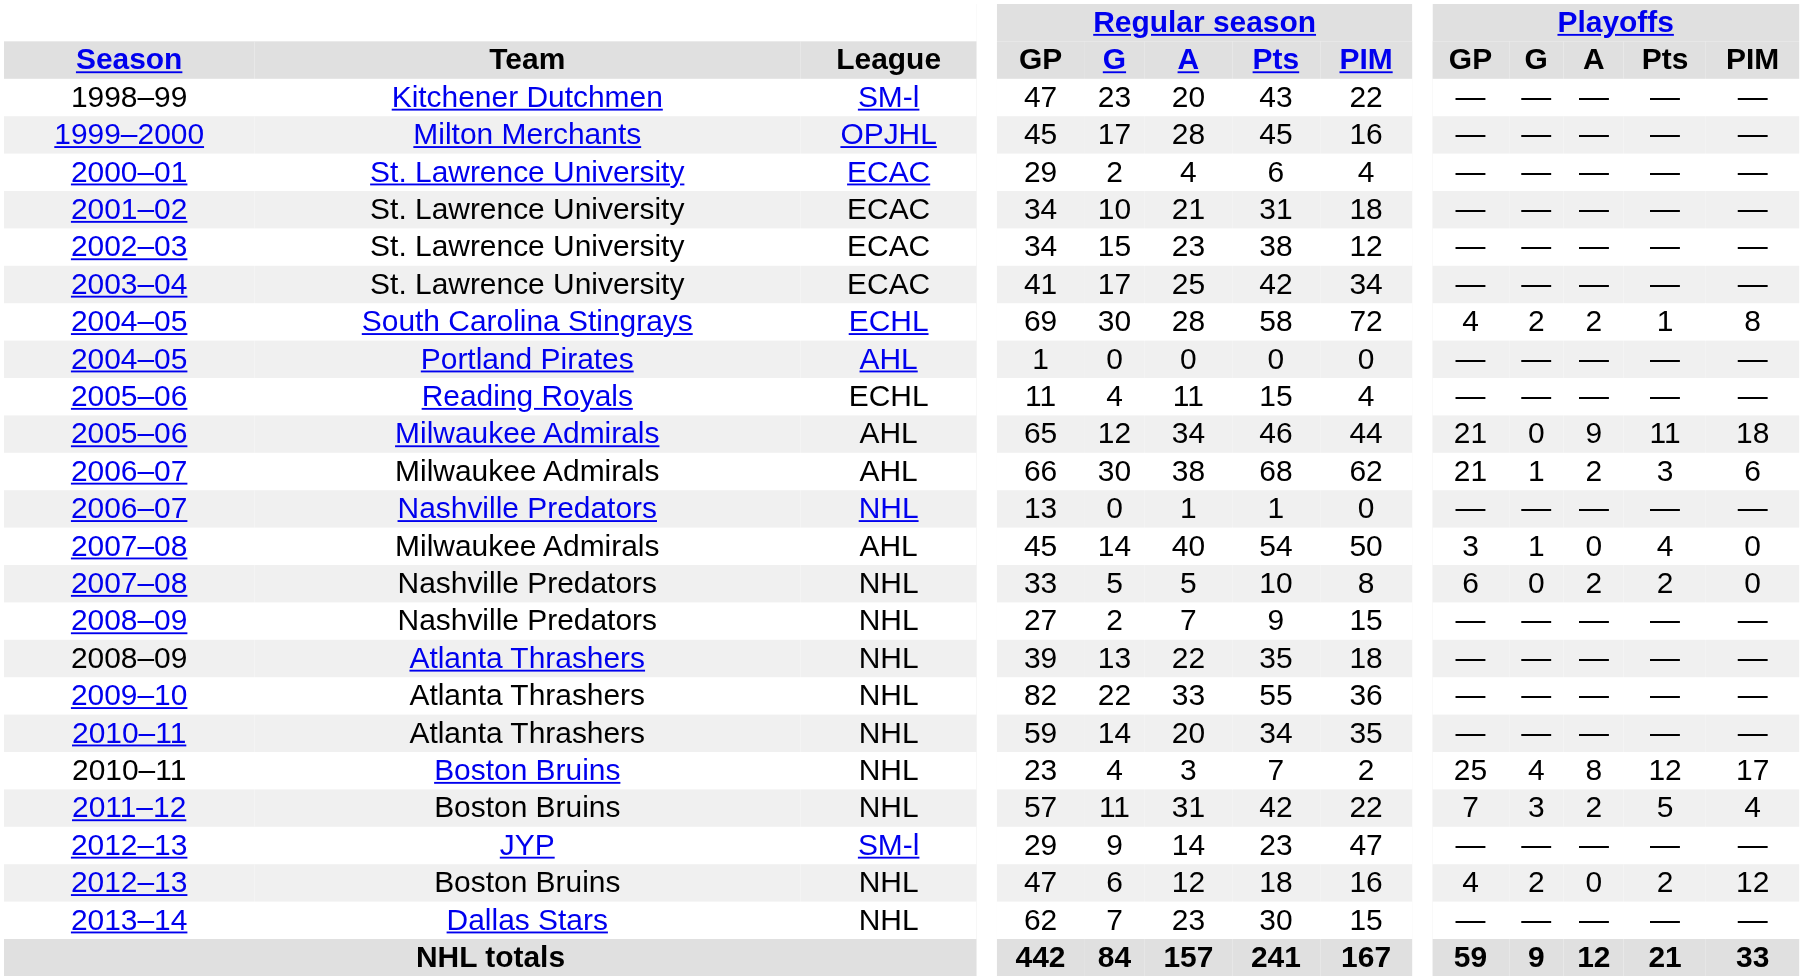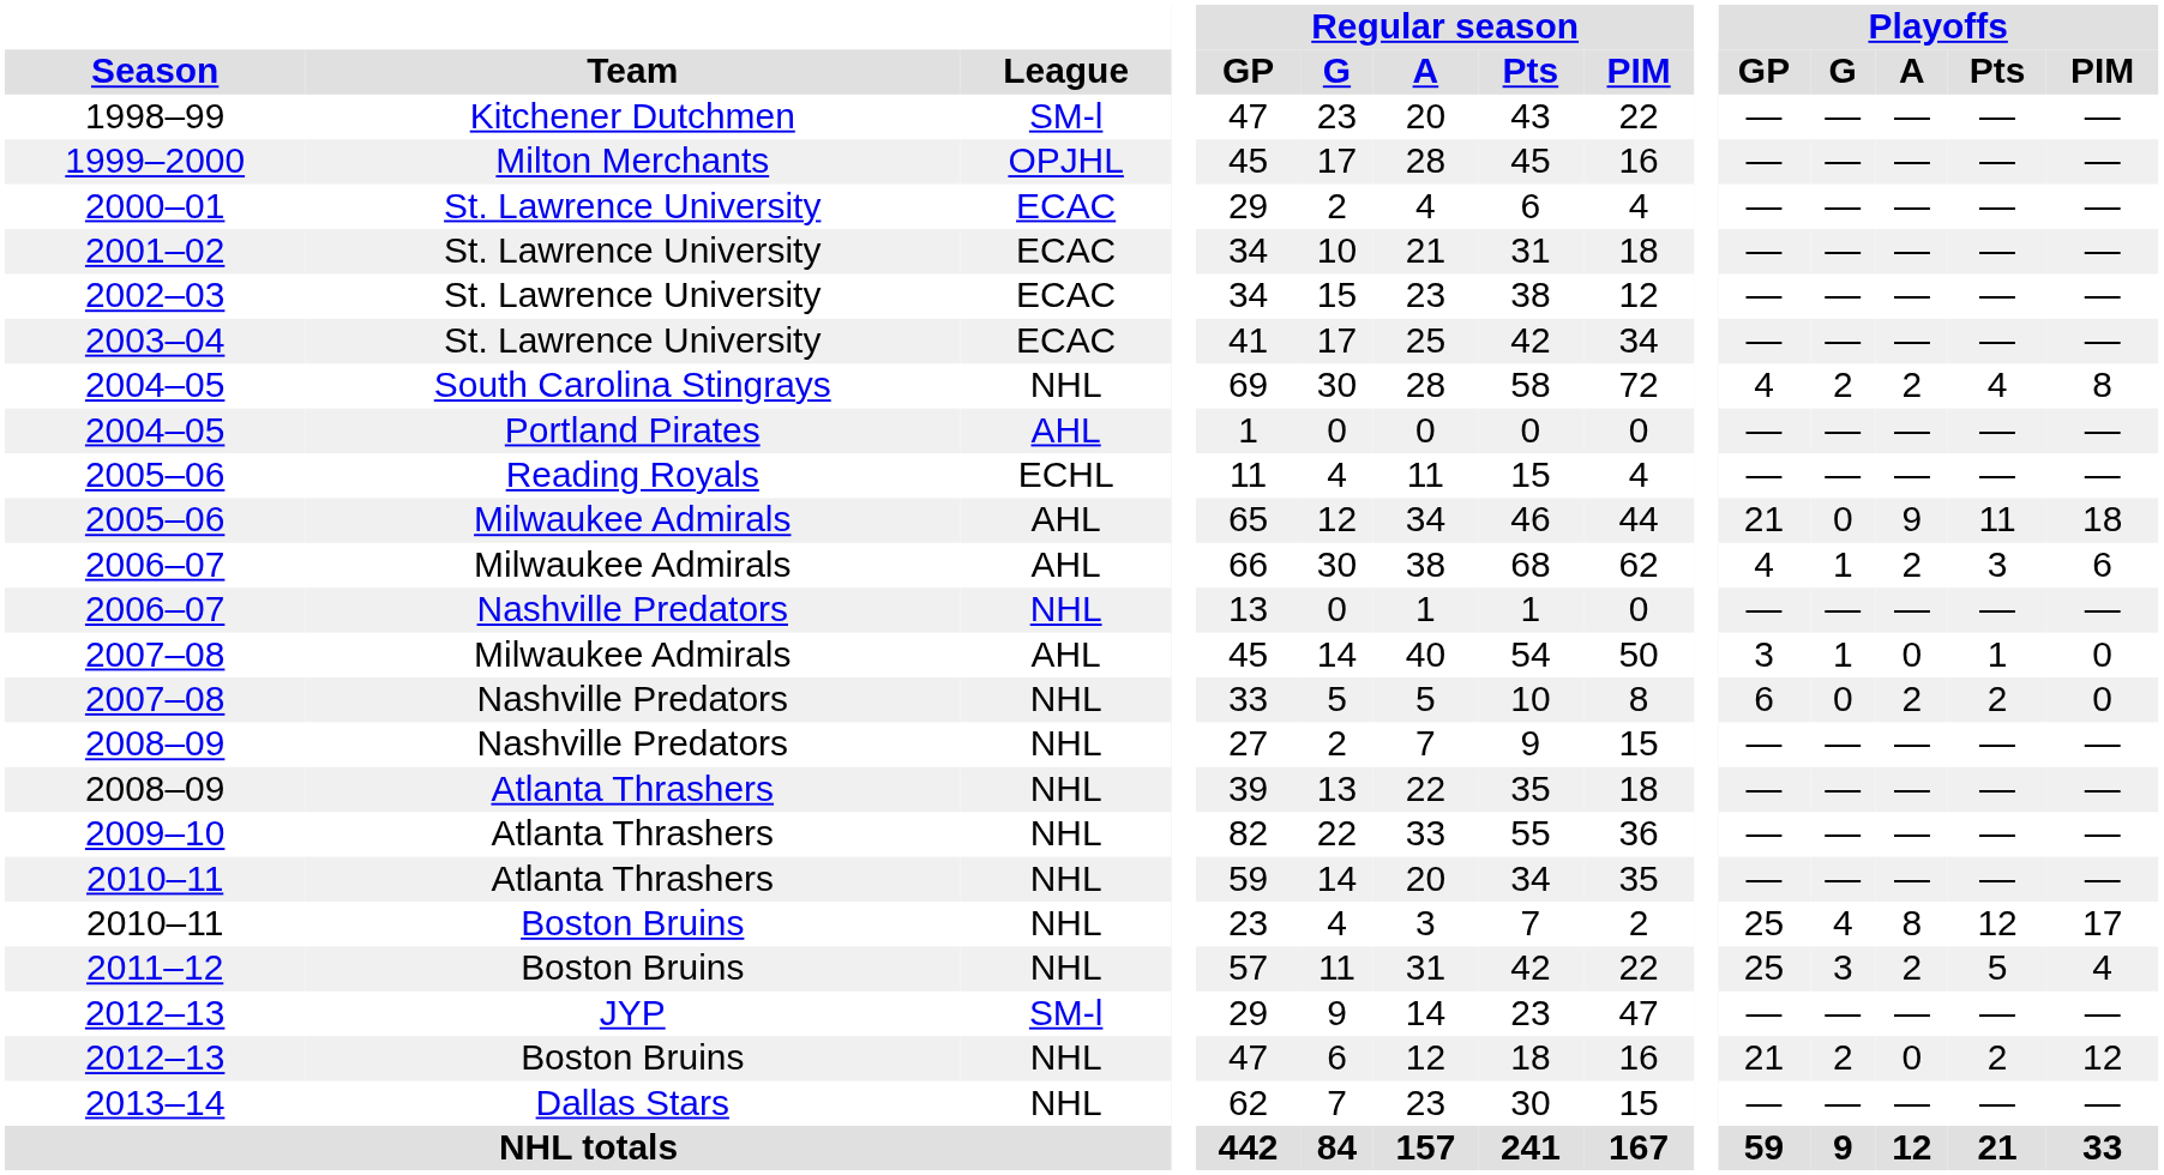 <table border="0" cellpadding="1" cellspacing="0" style="text-align:center; width:60em;">
 <tr style="background:#e0e0e0;">
 <th colspan="3"  bgcolor="#ffffff"> </th>
 <th rowspan="99" bgcolor="#ffffff"> </th>
 <th colspan="5"><a href='#'>Regular season</a></th>
 <th rowspan="99" bgcolor="#ffffff"> </th>
 <th colspan="5"><a href='#'>Playoffs</a></th>
 </tr>
 <tr style="background:#e0e0e0;">
 <th><a href='#'>Season</a></th>
 <th>Team</th>
 <th>League</th>
 <th>GP</th>
 <th><a href='#'>G</a></th>
 <th><a href='#'>A</a></th>
 <th><a href='#'>Pts</a></th>
 <th><a href='#'>PIM</a></th>
 <th>GP</th>
 <th>G</th>
 <th>A</th>
 <th>Pts</th>
 <th>PIM</th>
 </tr>
 <tr>
 <td>1998–99</td>
 <td><a href='#'>Kitchener Dutchmen</a></td>
 <td><a href='#'>SM-l</a></td>
 <td>47</td>
 <td>23</td>
 <td>20</td>
 <td>43</td>
 <td>22</td>
 <td>—</td>
 <td>—</td>
 <td>—</td>
 <td>—</td>
 <td>—</td>
 </tr>
 <tr bgcolor="#f0f0f0">
 <td><a href='#'>1999–2000</a></td>
 <td><a href='#'>Milton Merchants</a></td>
 <td><a href='#'>OPJHL</a></td>
 <td>45</td>
 <td>17</td>
 <td>28</td>
 <td>45</td>
 <td>16</td>
 <td>—</td>
 <td>—</td>
 <td>—</td>
 <td>—</td>
 <td>—</td>
 </tr>
 <tr>
 <td><a href='#'>2000–01</a></td>
 <td><a href='#'>St. Lawrence University</a></td>
 <td><a href='#'>ECAC</a></td>
 <td>29</td>
 <td>2</td>
 <td>4</td>
 <td>6</td>
 <td>4</td>
 <td>—</td>
 <td>—</td>
 <td>—</td>
 <td>—</td>
 <td>—</td>
 </tr>
 <tr bgcolor="#f0f0f0">
 <td><a href='#'>2001–02</a></td>
 <td>St. Lawrence University</td>
 <td>ECAC</td>
 <td>34</td>
 <td>10</td>
 <td>21</td>
 <td>31</td>
 <td>18</td>
 <td>—</td>
 <td>—</td>
 <td>—</td>
 <td>—</td>
 <td>—</td>
 </tr>
 <tr>
 <td><a href='#'>2002–03</a></td>
 <td>St. Lawrence University</td>
 <td>ECAC</td>
 <td>34</td>
 <td>15</td>
 <td>23</td>
 <td>38</td>
 <td>12</td>
 <td>—</td>
 <td>—</td>
 <td>—</td>
 <td>—</td>
 <td>—</td>
 </tr>
 <tr bgcolor="#f0f0f0">
 <td><a href='#'>2003–04</a></td>
 <td>St. Lawrence University</td>
 <td>ECAC</td>
 <td>41</td>
 <td>17</td>
 <td>25</td>
 <td>42</td>
 <td>34</td>
 <td>—</td>
 <td>—</td>
 <td>—</td>
 <td>—</td>
 <td>—</td>
 </tr>
 <tr>
 <td><a href='#'>2004–05</a></td>
 <td><a href='#'>South Carolina Stingrays</a></td>
-<td><a href='#'>ECHL</a></td>
+<td>NHL</td>
 <td>69</td>
 <td>30</td>
 <td>28</td>
 <td>58</td>
 <td>72</td>
 <td>4</td>
 <td>2</td>
 <td>2</td>
-<td>1</td>
+<td>4</td>
 <td>8</td>
 </tr>
 <tr bgcolor="#f0f0f0">
 <td><a href='#'>2004–05</a></td>
 <td><a href='#'>Portland Pirates</a></td>
 <td><a href='#'>AHL</a></td>
 <td>1</td>
 <td>0</td>
 <td>0</td>
 <td>0</td>
 <td>0</td>
 <td>—</td>
 <td>—</td>
 <td>—</td>
 <td>—</td>
 <td>—</td>
 </tr>
 <tr>
 <td><a href='#'>2005–06</a></td>
 <td><a href='#'>Reading Royals</a></td>
 <td>ECHL</td>
 <td>11</td>
 <td>4</td>
 <td>11</td>
 <td>15</td>
 <td>4</td>
 <td>—</td>
 <td>—</td>
 <td>—</td>
 <td>—</td>
 <td>—</td>
 </tr>
 <tr bgcolor="#f0f0f0">
 <td><a href='#'>2005–06</a></td>
 <td><a href='#'>Milwaukee Admirals</a></td>
 <td>AHL</td>
 <td>65</td>
 <td>12</td>
 <td>34</td>
 <td>46</td>
 <td>44</td>
 <td>21</td>
 <td>0</td>
 <td>9</td>
 <td>11</td>
 <td>18</td>
 </tr>
 <tr>
 <td><a href='#'>2006–07</a></td>
 <td>Milwaukee Admirals</td>
 <td>AHL</td>
 <td>66</td>
 <td>30</td>
 <td>38</td>
 <td>68</td>
 <td>62</td>
-<td>21</td>
+<td>4</td>
 <td>1</td>
 <td>2</td>
 <td>3</td>
 <td>6</td>
 </tr>
 <tr bgcolor="#f0f0f0">
 <td><a href='#'>2006–07</a></td>
 <td><a href='#'>Nashville Predators</a></td>
 <td><a href='#'>NHL</a></td>
 <td>13</td>
 <td>0</td>
 <td>1</td>
 <td>1</td>
 <td>0</td>
 <td>—</td>
 <td>—</td>
 <td>—</td>
 <td>—</td>
 <td>—</td>
 </tr>
 <tr>
 <td><a href='#'>2007–08</a></td>
 <td>Milwaukee Admirals</td>
 <td>AHL</td>
 <td>45</td>
 <td>14</td>
 <td>40</td>
 <td>54</td>
 <td>50</td>
 <td>3</td>
 <td>1</td>
 <td>0</td>
-<td>4</td>
+<td>1</td>
 <td>0</td>
 </tr>
 <tr bgcolor="#f0f0f0">
 <td><a href='#'>2007–08</a></td>
 <td>Nashville Predators</td>
 <td>NHL</td>
 <td>33</td>
 <td>5</td>
 <td>5</td>
 <td>10</td>
 <td>8</td>
 <td>6</td>
 <td>0</td>
 <td>2</td>
 <td>2</td>
 <td>0</td>
 </tr>
 <tr>
 <td><a href='#'>2008–09</a></td>
 <td>Nashville Predators</td>
 <td>NHL</td>
 <td>27</td>
 <td>2</td>
 <td>7</td>
 <td>9</td>
 <td>15</td>
 <td>—</td>
 <td>—</td>
 <td>—</td>
 <td>—</td>
 <td>—</td>
 </tr>
 <tr bgcolor="#f0f0f0">
 <td>2008–09</td>
 <td><a href='#'>Atlanta Thrashers</a></td>
 <td>NHL</td>
 <td>39</td>
 <td>13</td>
 <td>22</td>
 <td>35</td>
 <td>18</td>
 <td>—</td>
 <td>—</td>
 <td>—</td>
 <td>—</td>
 <td>—</td>
 </tr>
 <tr>
 <td><a href='#'>2009–10</a></td>
 <td>Atlanta Thrashers</td>
 <td>NHL</td>
 <td>82</td>
 <td>22</td>
 <td>33</td>
 <td>55</td>
 <td>36</td>
 <td>—</td>
 <td>—</td>
 <td>—</td>
 <td>—</td>
 <td>—</td>
 </tr>
 <tr bgcolor="#f0f0f0">
 <td><a href='#'>2010–11</a></td>
 <td>Atlanta Thrashers</td>
 <td>NHL</td>
 <td>59</td>
 <td>14</td>
 <td>20</td>
 <td>34</td>
 <td>35</td>
 <td>—</td>
 <td>—</td>
 <td>—</td>
 <td>—</td>
 <td>—</td>
 </tr>
 <tr>
 <td>2010–11</td>
 <td><a href='#'>Boston Bruins</a></td>
 <td>NHL</td>
 <td>23</td>
 <td>4</td>
 <td>3</td>
 <td>7</td>
 <td>2</td>
 <td>25</td>
 <td>4</td>
 <td>8</td>
 <td>12</td>
 <td>17</td>
 </tr>
 <tr bgcolor="#f0f0f0">
 <td><a href='#'>2011–12</a></td>
 <td>Boston Bruins</td>
 <td>NHL</td>
 <td>57</td>
 <td>11</td>
 <td>31</td>
 <td>42</td>
 <td>22</td>
-<td>7</td>
+<td>25</td>
 <td>3</td>
 <td>2</td>
 <td>5</td>
 <td>4</td>
 </tr>
 <tr>
 <td><a href='#'>2012–13</a></td>
 <td><a href='#'>JYP</a></td>
 <td><a href='#'>SM-l</a></td>
 <td>29</td>
 <td>9</td>
 <td>14</td>
 <td>23</td>
 <td>47</td>
 <td>—</td>
 <td>—</td>
 <td>—</td>
 <td>—</td>
 <td>—</td>
 </tr>
 <tr bgcolor="#f0f0f0">
 <td><a href='#'>2012–13</a></td>
 <td>Boston Bruins</td>
 <td>NHL</td>
 <td>47</td>
 <td>6</td>
 <td>12</td>
 <td>18</td>
 <td>16</td>
-<td>4</td>
+<td>21</td>
 <td>2</td>
 <td>0</td>
 <td>2</td>
 <td>12</td>
 </tr>
 <tr>
 <td><a href='#'>2013–14</a></td>
 <td><a href='#'>Dallas Stars</a></td>
 <td>NHL</td>
 <td>62</td>
 <td>7</td>
 <td>23</td>
 <td>30</td>
 <td>15</td>
 <td>—</td>
 <td>—</td>
 <td>—</td>
 <td>—</td>
 <td>—</td>
 </tr>
 <tr bgcolor="#e0e0e0">
 <th colspan="3">NHL totals</th>
 <th>442</th>
 <th>84</th>
 <th>157</th>
 <th>241</th>
 <th>167</th>
 <th>59</th>
 <th>9</th>
 <th>12</th>
 <th>21</th>
 <th>33</th>
 </tr>
 </table>
